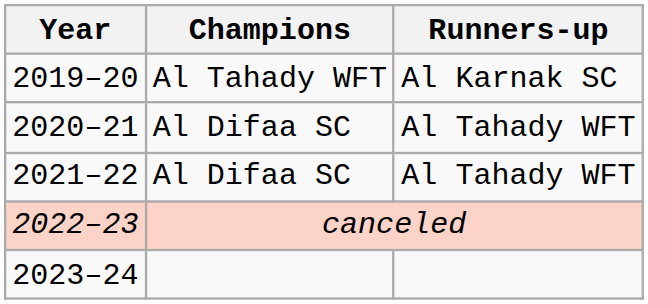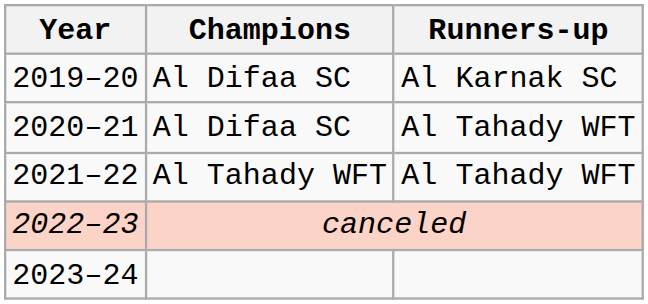 <table class="wikitable">
 <tr>
 <th>Year</th>
 <th>Champions</th>
 <th>Runners-up</th>
 </tr>
 <tr>
 <td>2019–20</td>
-<td>Al Tahady WFT</td>
+<td>Al Difaa SC</td>
 <td>Al Karnak SC</td>
 </tr>
 <tr>
 <td>2020–21</td>
 <td>Al Difaa SC</td>
 <td>Al Tahady WFT</td>
 </tr>
 <tr>
 <td>2021–22</td>
-<td>Al Difaa SC</td>
+<td>Al Tahady WFT</td>
 <td>Al Tahady WFT</td>
 </tr>
 <tr bgcolor=#fcd3c7>
 <td><em>2022–23</em></td>
 <td colspan=2 align=center><em>canceled</em></td>
 </tr>
 <tr>
 <td>2023–24</td>
 <td></td>
 <td></td>
 </tr>
 </table>
